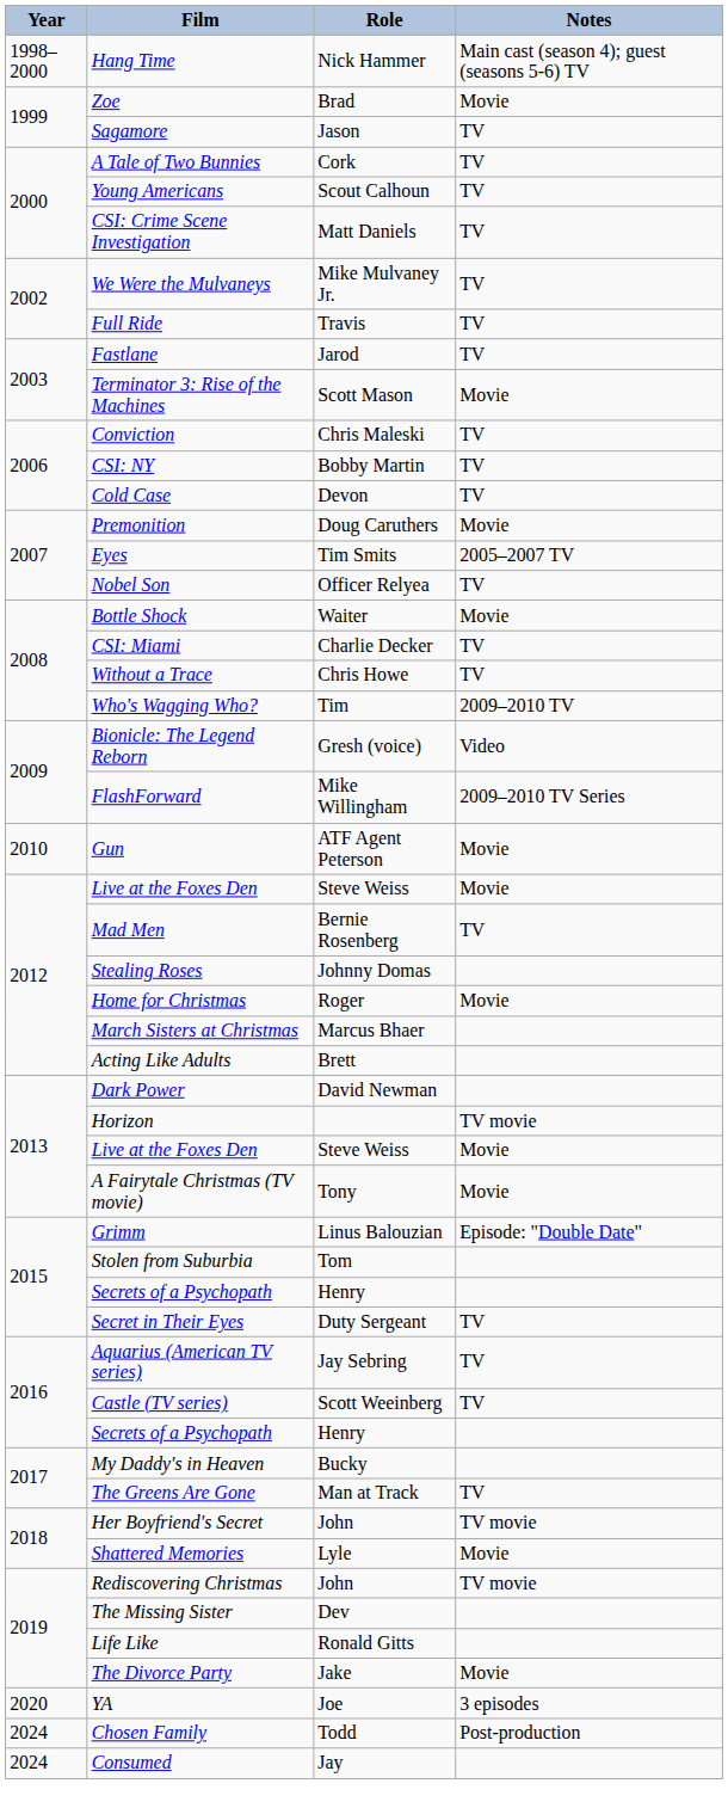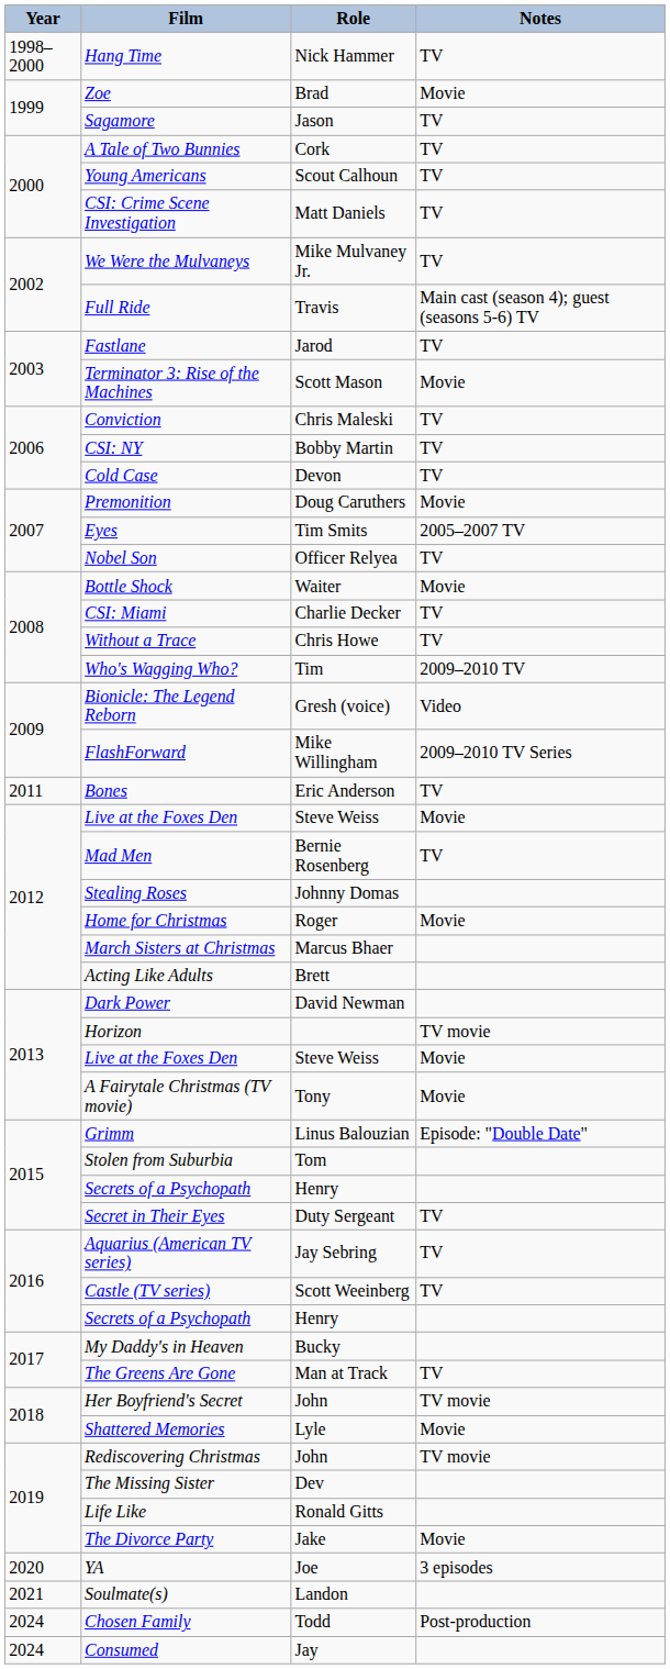 <table class="wikitable">
 <tr align="center">
 <th style="background:#B0C4DE;">Year</th>
 <th style="background:#B0C4DE;">Film</th>
 <th style="background:#B0C4DE;">Role</th>
 <th style="background:#B0C4DE;">Notes</th>
 </tr>
 <tr>
 <td>1998–2000</td>
 <td><em><a href='#'>Hang Time</a></em></td>
 <td>Nick Hammer</td>
-<td>Main cast (season 4); guest (seasons 5-6) TV</td>
+<td>TV</td>
 </tr>
 <tr>
 <td rowspan="2">1999</td>
 <td><em><a href='#'>Zoe</a></em></td>
 <td>Brad</td>
 <td>Movie</td>
 </tr>
 <tr>
 <td><em><a href='#'>Sagamore</a></em></td>
 <td>Jason</td>
 <td>TV</td>
 </tr>
 <tr>
 <td rowspan="3">2000</td>
 <td><em><a href='#'>A Tale of Two Bunnies</a></em></td>
 <td>Cork</td>
 <td>TV</td>
 </tr>
 <tr>
 <td><em><a href='#'>Young Americans</a></em></td>
 <td>Scout Calhoun</td>
 <td>TV</td>
 </tr>
 <tr>
 <td><em><a href='#'>CSI: Crime Scene Investigation</a></em></td>
 <td>Matt Daniels</td>
 <td>TV</td>
 </tr>
 <tr>
 <td rowspan="2">2002</td>
 <td><em><a href='#'>We Were the Mulvaneys</a></em></td>
 <td>Mike Mulvaney Jr.</td>
 <td>TV</td>
 </tr>
 <tr>
 <td><em><a href='#'>Full Ride</a></em></td>
 <td>Travis</td>
-<td>TV</td>
+<td>Main cast (season 4); guest (seasons 5-6) TV</td>
 </tr>
 <tr>
 <td rowspan="2">2003</td>
 <td><em><a href='#'>Fastlane</a></em></td>
 <td>Jarod</td>
 <td>TV</td>
 </tr>
 <tr>
 <td><em><a href='#'>Terminator 3: Rise of the Machines</a></em></td>
 <td>Scott Mason</td>
 <td>Movie</td>
 </tr>
 <tr>
 <td rowspan="3">2006</td>
 <td><em><a href='#'>Conviction</a></em></td>
 <td>Chris Maleski</td>
 <td>TV</td>
 </tr>
 <tr>
 <td><em><a href='#'>CSI: NY</a></em></td>
 <td>Bobby Martin</td>
 <td>TV</td>
 </tr>
 <tr>
 <td><em><a href='#'>Cold Case</a></em></td>
 <td>Devon</td>
 <td>TV</td>
 </tr>
 <tr>
 <td rowspan="3">2007</td>
 <td><em><a href='#'>Premonition</a></em></td>
 <td>Doug Caruthers</td>
 <td>Movie</td>
 </tr>
 <tr>
 <td><em><a href='#'>Eyes</a></em></td>
 <td>Tim Smits</td>
 <td>2005–2007 TV</td>
 </tr>
 <tr>
 <td><em><a href='#'>Nobel Son</a></em></td>
 <td>Officer Relyea</td>
 <td>TV</td>
 </tr>
 <tr>
 <td rowspan="4">2008</td>
 <td><em><a href='#'>Bottle Shock</a></em></td>
 <td>Waiter</td>
 <td>Movie</td>
 </tr>
 <tr>
 <td><em><a href='#'>CSI: Miami</a></em></td>
 <td>Charlie Decker</td>
 <td>TV</td>
 </tr>
 <tr>
 <td><em><a href='#'>Without a Trace</a></em></td>
 <td>Chris Howe</td>
 <td>TV</td>
 </tr>
 <tr>
 <td><em><a href='#'>Who's Wagging Who?</a></em></td>
 <td>Tim</td>
 <td>2009–2010 TV</td>
 </tr>
 <tr>
 <td rowspan="2">2009</td>
 <td><em><a href='#'>Bionicle: The Legend Reborn</a></em></td>
 <td>Gresh (voice)</td>
 <td>Video</td>
 </tr>
 <tr>
 <td><em><a href='#'>FlashForward</a></em></td>
 <td>Mike Willingham</td>
 <td>2009–2010 TV Series</td>
 </tr>
 <tr>
-<td rowspan="1">2010</td>
-<td><em><a href='#'>Gun</a></em></td>
-<td>ATF Agent Peterson</td>
-<td>Movie</td>
+<td rowspan="1">2011</td>
+<td><em><a href='#'>Bones</a></em></td>
+<td>Eric Anderson</td>
+<td>TV</td>
 </tr>
 <tr>
 <td rowspan="6">2012</td>
 <td><em><a href='#'>Live at the Foxes Den</a></em></td>
 <td>Steve Weiss</td>
 <td>Movie</td>
 </tr>
 <tr>
 <td><em><a href='#'>Mad Men</a></em></td>
 <td>Bernie Rosenberg</td>
 <td>TV</td>
 </tr>
 <tr>
 <td><em><a href='#'>Stealing Roses</a></em></td>
 <td>Johnny Domas</td>
 <td></td>
 </tr>
 <tr>
 <td><em><a href='#'>Home for Christmas</a></em></td>
 <td>Roger</td>
 <td>Movie</td>
 </tr>
 <tr>
 <td><em><a href='#'>March Sisters at Christmas</a></em></td>
 <td>Marcus Bhaer</td>
 <td></td>
 </tr>
 <tr>
 <td><em>Acting Like Adults</em></td>
 <td>Brett</td>
 <td></td>
 </tr>
 <tr>
 <td rowspan="4">2013</td>
 <td><em><a href='#'>Dark Power</a></em></td>
 <td>David Newman</td>
 <td></td>
 </tr>
 <tr>
 <td><em>Horizon</em></td>
 <td></td>
 <td>TV movie</td>
 </tr>
 <tr>
 <td><em><a href='#'>Live at the Foxes Den</a></em></td>
 <td>Steve Weiss</td>
 <td>Movie</td>
 </tr>
 <tr>
 <td><em>A Fairytale Christmas (TV movie)</em></td>
 <td>Tony</td>
 <td>Movie</td>
 </tr>
 <tr>
 <td rowspan="4">2015</td>
 <td><em><a href='#'>Grimm</a></em></td>
 <td>Linus Balouzian</td>
 <td>Episode: "<a href='#'>Double Date</a>"</td>
 </tr>
 <tr>
 <td><em>Stolen from Suburbia</em></td>
 <td>Tom</td>
 <td></td>
 </tr>
 <tr>
 <td><em><a href='#'>Secrets of a Psychopath</a></em></td>
 <td>Henry</td>
 <td></td>
 </tr>
 <tr>
 <td><em><a href='#'>Secret in Their Eyes</a></em></td>
 <td>Duty Sergeant</td>
 <td>TV</td>
 </tr>
 <tr>
 <td rowspan="3">2016</td>
 <td><em><a href='#'>Aquarius (American TV series)</a></em></td>
 <td>Jay Sebring</td>
 <td>TV</td>
 </tr>
 <tr>
 <td><em><a href='#'>Castle (TV series)</a></em></td>
 <td>Scott Weeinberg</td>
 <td>TV</td>
 </tr>
 <tr>
 <td><em><a href='#'>Secrets of a Psychopath</a></em></td>
 <td>Henry</td>
 <td></td>
 </tr>
 <tr>
 <td rowspan="2">2017</td>
 <td><em>My Daddy's in Heaven</em></td>
 <td>Bucky</td>
 <td></td>
 </tr>
 <tr>
 <td><em><a href='#'>The Greens Are Gone</a></em></td>
 <td>Man at Track</td>
 <td>TV</td>
 </tr>
 <tr>
 <td rowspan="2">2018</td>
 <td><em>Her Boyfriend's Secret</em></td>
 <td>John</td>
 <td>TV movie</td>
 </tr>
 <tr>
 <td><em><a href='#'>Shattered Memories</a></em></td>
 <td>Lyle</td>
 <td>Movie</td>
 </tr>
 <tr>
 <td rowspan="4">2019</td>
 <td><em>Rediscovering Christmas</em></td>
 <td>John</td>
 <td>TV movie</td>
 </tr>
 <tr>
 <td><em>The Missing Sister</em></td>
 <td>Dev</td>
 <td></td>
 </tr>
 <tr>
 <td><em>Life Like</em></td>
 <td>Ronald Gitts</td>
 <td></td>
 </tr>
 <tr>
 <td><em><a href='#'>The Divorce Party</a></em></td>
 <td>Jake</td>
 <td>Movie</td>
 </tr>
 <tr>
 <td>2020</td>
 <td><em>YA</em></td>
 <td>Joe</td>
 <td>3 episodes</td>
 </tr>
 <tr>
+<td>2021</td>
+<td><em>Soulmate(s)</em></td>
+<td>Landon</td>
+<td></td>
+</tr>
+<tr>
 <td>2024</td>
 <td><em><a href='#'>Chosen Family</a></em></td>
 <td>Todd</td>
 <td>Post-production</td>
 </tr>
 <tr>
 <td>2024</td>
 <td><em><a href='#'>Consumed</a></em></td>
 <td>Jay</td>
 <td></td>
 </tr>
 </table>
